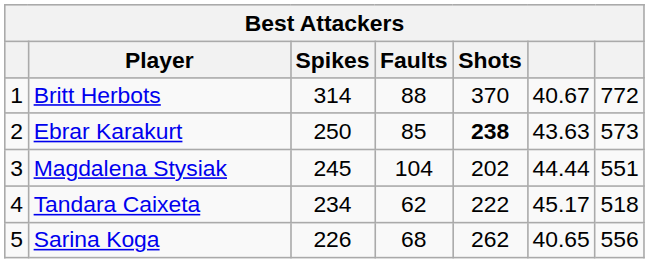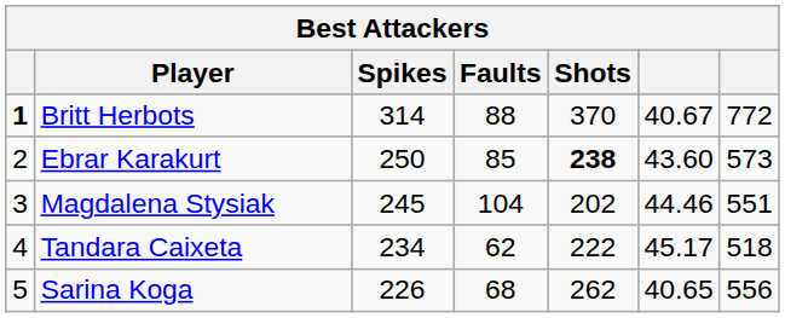 <table class="wikitable sortable" style=font-size:90%>
 <tr>
 <th colspan=7>Best Attackers</th>
 </tr>
 <tr>
 <th></th>
 <th width=158>Player</th>
 <th width=20>Spikes</th>
 <th width=20>Faults</th>
 <th width=20>Shots</th>
 <th width=20></th>
 <th width=20></th>
 </tr>
 <tr>
-<td>1</td>
+<td><strong>1</strong></td>
 <td> <a href='#'>Britt Herbots</a></td>
 <td align=center>314</td>
 <td align=center>88</td>
 <td align=center>370</td>
 <td align=center>40.67</td>
 <td align=center>772</td>
 </tr>
 <tr>
 <td>2</td>
 <td> <a href='#'>Ebrar Karakurt</a></td>
 <td align=center>250</td>
 <td align=center>85</td>
 <td align=center><strong>238</strong></td>
-<td align=center>43.63</td>
+<td align=center>43.60</td>
 <td align=center>573</td>
 </tr>
 <tr>
 <td>3</td>
 <td> <a href='#'>Magdalena Stysiak</a></td>
 <td align=center>245</td>
 <td align=center>104</td>
 <td align=center>202</td>
-<td align=center>44.44</td>
+<td align=center>44.46</td>
 <td align=center>551</td>
 </tr>
 <tr>
 <td>4</td>
 <td> <a href='#'>Tandara Caixeta</a></td>
 <td align=center>234</td>
 <td align=center>62</td>
 <td align=center>222</td>
 <td align=center>45.17</td>
 <td align=center>518</td>
 </tr>
 <tr>
 <td>5</td>
 <td> <a href='#'>Sarina Koga</a></td>
 <td align=center>226</td>
 <td align=center>68</td>
 <td align=center>262</td>
 <td align=center>40.65</td>
 <td align=center>556</td>
 </tr>
 </table>
